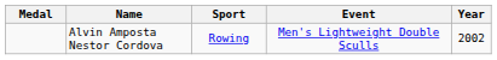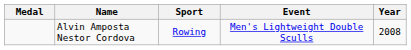 <table class="wikitable"  style="font-size:100%;  text-align:center;">
 <tr>
 <th width="65">Medal</th>
 <th width="140">Name</th>
 <th width="80">Sport</th>
 <th width="210">Event</th>
 <th width="40">Year</th>
 </tr>
 <tr>
 <td></td>
 <td align=left>Alvin Amposta<br>Nestor Cordova</td>
 <td><a href='#'>Rowing</a></td>
 <td><a href='#'>Men's Lightweight Double Sculls</a></td>
-<td>2002</td>
+<td>2008</td>
 </tr>
 </table>
